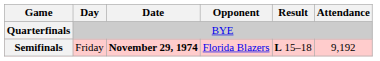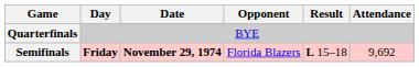 <table class="wikitable">
 <tr>
 <th>Game</th>
 <th>Day</th>
 <th>Date</th>
 <th>Opponent</th>
 <th>Result</th>
 <th>Attendance</th>
 </tr>
 <tr align="center" bgcolor="#CCCCCC">
 <th>Quarterfinals</th>
 <td colSpan=5><a href='#'>BYE</a></td>
 </tr>
 <tr align="center" bgcolor="#FFCCCC">
 <th>Semifinals</th>
-<td>Friday</td>
+<td><strong>Friday</strong></td>
 <td><strong>November 29, 1974</strong></td>
 <td><a href='#'>Florida Blazers</a></td>
 <td><strong>L</strong> 15–18</td>
-<td>9,192</td>
+<td>9,692</td>
 </tr>
 </table>
